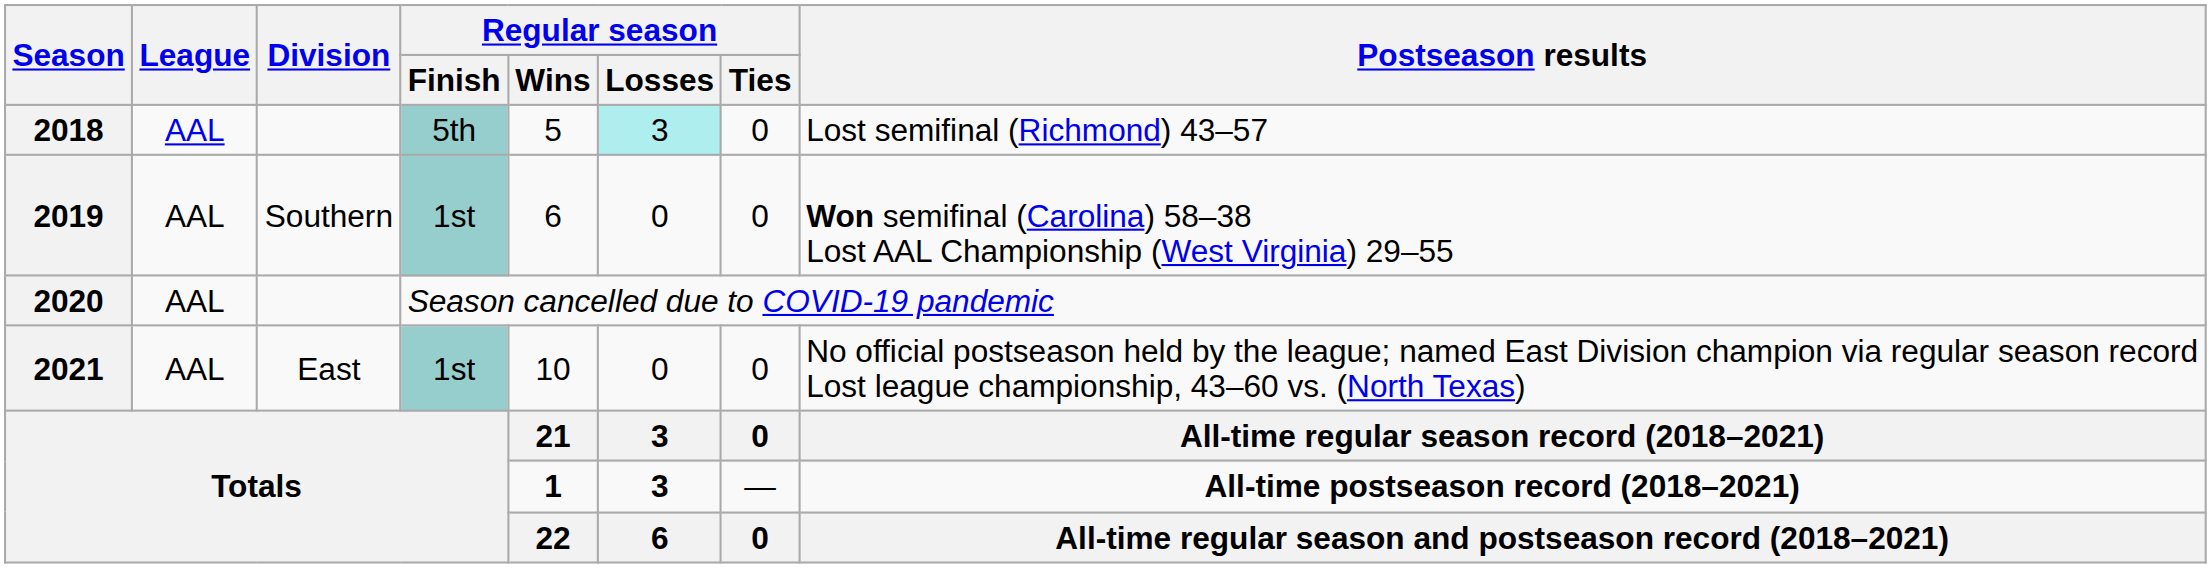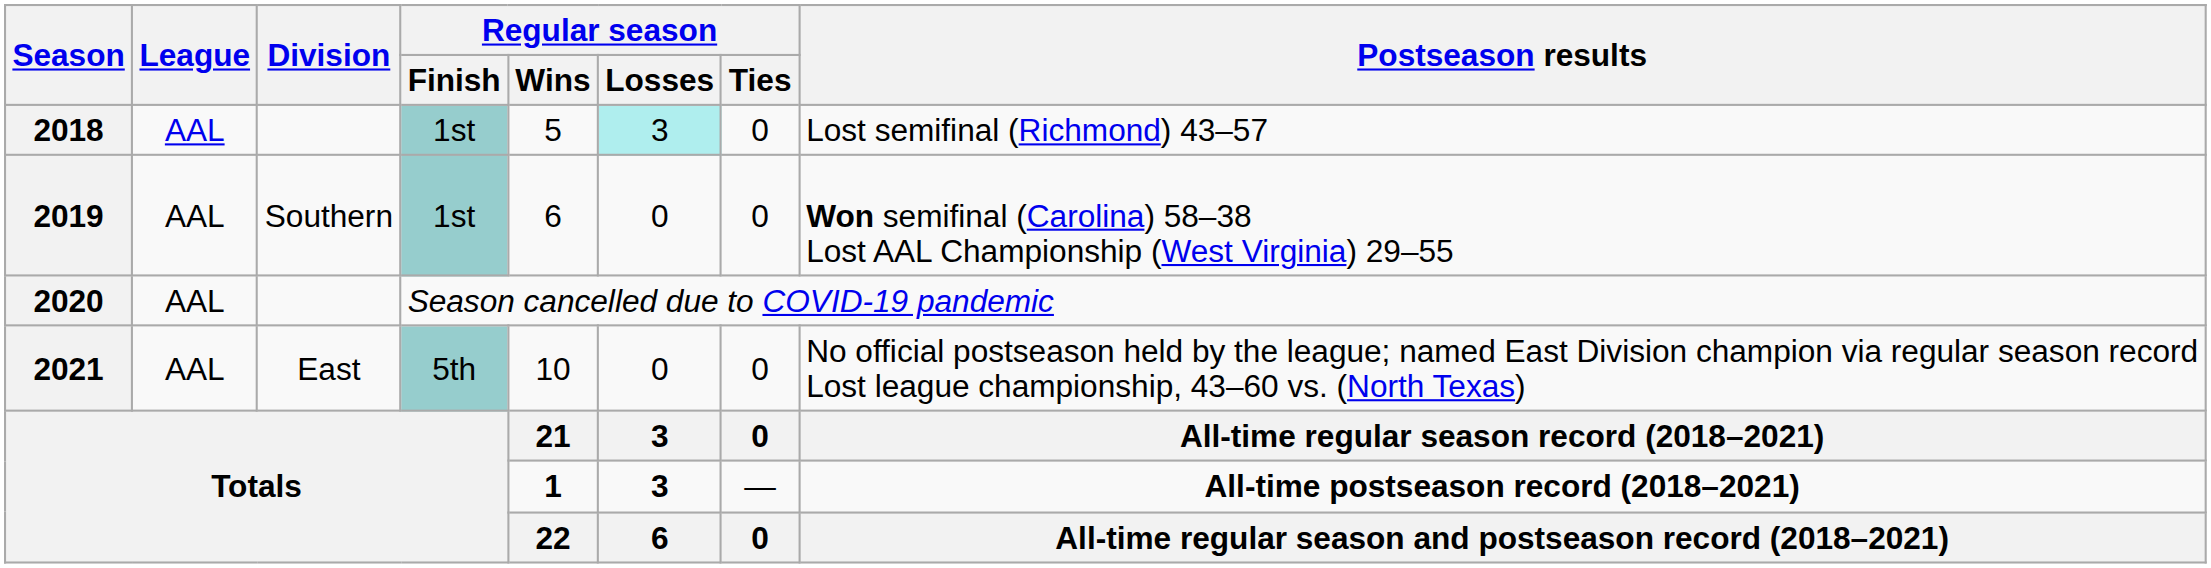 <table class="wikitable" style="text-align:center; font-size: 95%;">
 <tr>
 <th rowspan="2"><a href='#'>Season</a></th>
 <th rowspan="2"><a href='#'>League</a></th>
 <th rowspan="2"><a href='#'>Division</a></th>
 <th colspan="4"><a href='#'>Regular season</a></th>
 <th rowspan="2"><a href='#'>Postseason</a> results</th>
 </tr>
 <tr>
 <th>Finish</th>
 <th>Wins</th>
 <th>Losses</th>
 <th>Ties</th>
 </tr>
 <tr>
 <th>2018</th>
 <td><a href='#'>AAL</a></td>
 <td></td>
-<td bgcolor=#96cdcd>5th</td>
+<td bgcolor=#96cdcd>1st</td>
 <td>5</td>
 <td style="background: paleturquoise;">3</td>
 <td>0</td>
 <td align=left>Lost semifinal (<a href='#'>Richmond</a>) 43–57</td>
 </tr>
 <tr>
 <th>2019</th>
 <td>AAL</td>
 <td>Southern</td>
 <td bgcolor=#96cdcd>1st</td>
 <td>6</td>
 <td>0</td>
 <td>0</td>
 <td align=left><br><strong>Won</strong> semifinal (<a href='#'>Carolina</a>) 58–38<br>Lost AAL Championship (<a href='#'>West Virginia</a>) 29–55</td>
 </tr>
 <tr>
 <th>2020</th>
 <td>AAL</td>
 <td></td>
 <td colspan=5; align=left><em>Season cancelled due to <a href='#'>COVID-19 pandemic</a></em></td>
 </tr>
 <tr>
 <th>2021</th>
 <td>AAL</td>
 <td>East</td>
-<td bgcolor=#96cdcd>1st</td>
+<td bgcolor=#96cdcd>5th</td>
 <td>10</td>
 <td>0</td>
 <td>0</td>
 <td align=left>No official postseason held by the league; named East Division champion via regular season record<br>Lost league championship, 43–60 vs. (<a href='#'>North Texas</a>)</td>
 </tr>
 <tr>
 <th rowspan="5" colspan="4">Totals</th>
 <th>21</th>
 <th>3</th>
 <th>0</th>
 <th>All-time regular season record (2018–2021)</th>
 </tr>
 <tr>
 <td><strong>1</strong></td>
 <td><strong>3</strong></td>
 <td>—</td>
 <td><strong>All-time postseason record (2018–2021)</strong></td>
 </tr>
 <tr>
 <th>22</th>
 <th>6</th>
 <th>0</th>
 <th>All-time regular season and postseason record (2018–2021)</th>
 </tr>
 </table>
